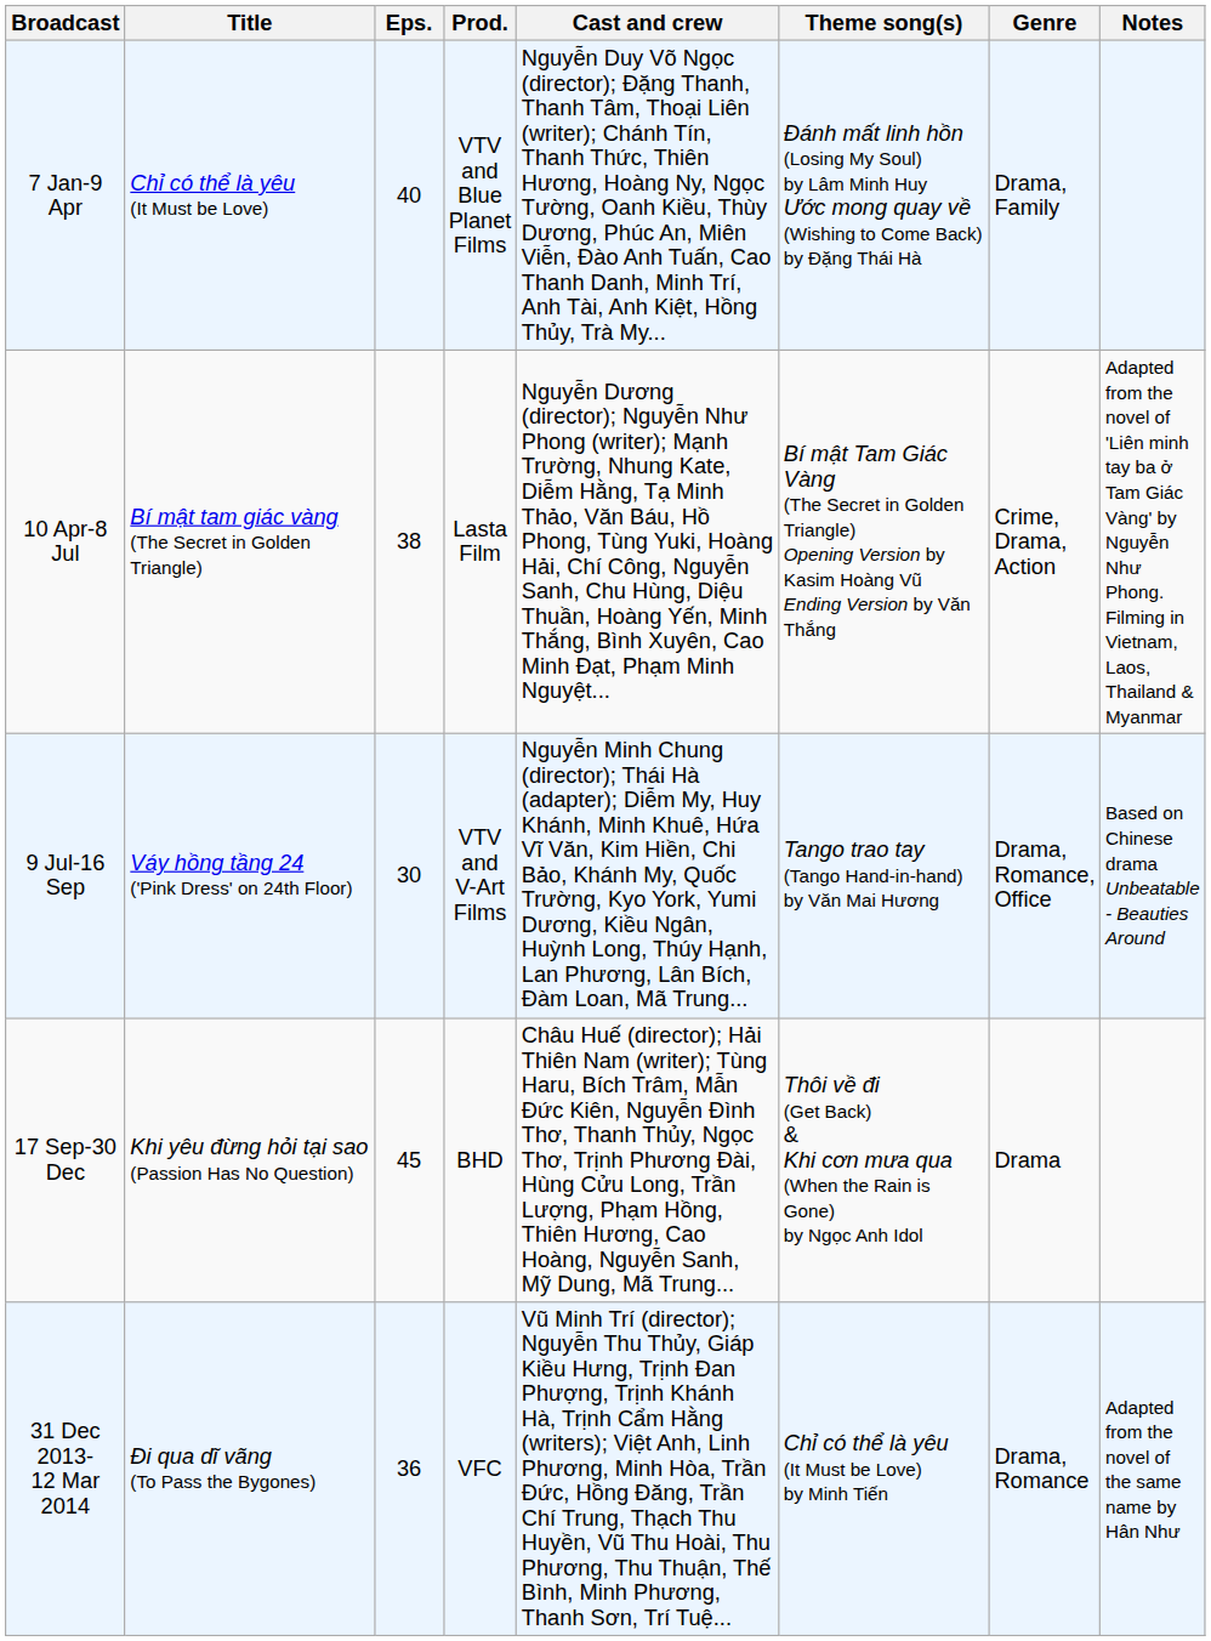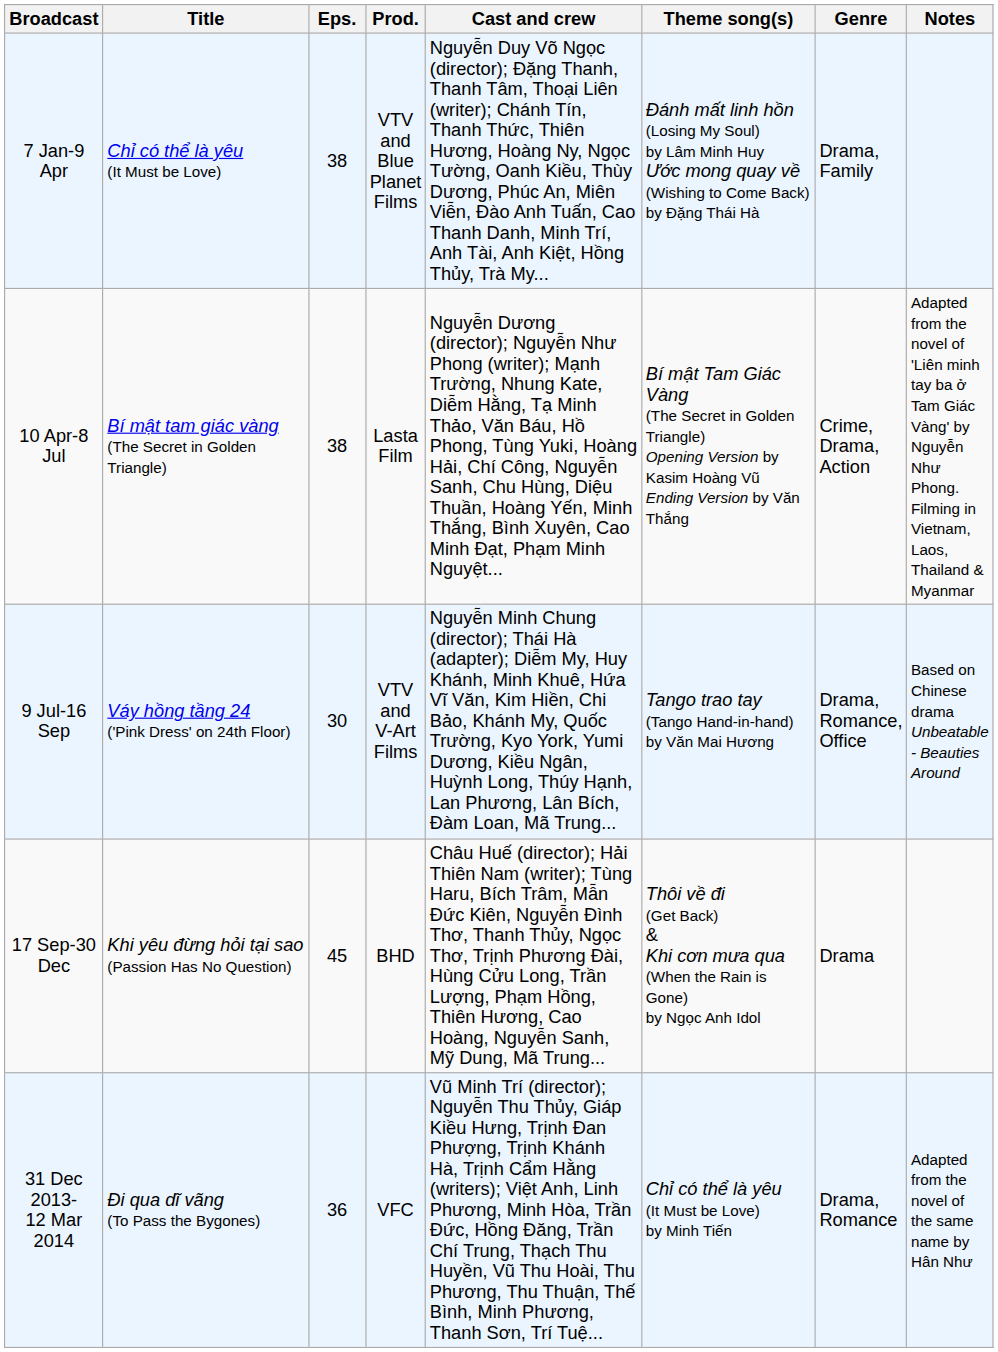 <table class="wikitable sortable">
 <tr>
 <th style="width:10%;">Broadcast</th>
 <th style="width:24%;">Title</th>
 <th style="width:6%;">Eps.</th>
 <th style="width:5%;">Prod.</th>
 <th style="width:25%;">Cast and crew</th>
 <th style="width:20%;">Theme song(s)</th>
 <th style="width:5%;">Genre</th>
 <th style="width:5%;">Notes</th>
 </tr>
 <tr ---- bgcolor="#ebf5ff">
 <td style="text-align:center;">7 Jan-9 Apr<br></td>
 <td><em><a href='#'>Chỉ có thể là yêu</a></em> <br><small>(It Must be Love)</small></td>
-<td style="text-align:center;">40</td>
+<td style="text-align:center;">38</td>
 <td style="text-align:center;">VTV<br>and<br>Blue Planet Films</td>
 <td>Nguyễn Duy Võ Ngọc (director); Đặng Thanh, Thanh Tâm, Thoại Liên (writer); Chánh Tín, Thanh Thức, Thiên Hương, Hoàng Ny, Ngọc Tường, Oanh Kiều, Thùy Dương, Phúc An, Miên Viễn, Đào Anh Tuấn, Cao Thanh Danh, Minh Trí, Anh Tài, Anh Kiệt, Hồng Thủy, Trà My...</td>
 <td><em>Đánh mất linh hồn</em> <br><small>(Losing My Soul)<br>by Lâm Minh Huy</small><br><em>Ước mong quay về</em><br><small>(Wishing to Come Back)</small><br><small>by Đặng Thái Hà</small></td>
 <td>Drama, Family</td>
 <td></td>
 </tr>
 <tr>
 <td style="text-align:center;">10 Apr-8 Jul <br></td>
 <td><em><a href='#'>Bí mật tam giác vàng</a></em> <br><small>(The Secret in Golden Triangle)</small></td>
 <td style="text-align:center;">38</td>
 <td style="text-align:center;">Lasta Film</td>
 <td>Nguyễn Dương (director); Nguyễn Như Phong (writer); Mạnh Trường, Nhung Kate, Diễm Hằng, Tạ Minh Thảo, Văn Báu, Hồ Phong, Tùng Yuki, Hoàng Hải, Chí Công, Nguyễn Sanh, Chu Hùng, Diệu Thuần, Hoàng Yến, Minh Thắng, Bình Xuyên, Cao Minh Đạt, Phạm Minh Nguyệt...</td>
 <td><em>Bí mật Tam Giác Vàng</em> <br><small>(The Secret in Golden Triangle)</small><br><small><em>Opening Version</em> by Kasim Hoàng Vũ<br><em>Ending Version</em> by Văn Thắng</small></td>
 <td>Crime, Drama, Action</td>
 <td><small>Adapted from the novel of 'Liên minh tay ba ở Tam Giác Vàng' by Nguyễn Như Phong.<br>Filming in Vietnam, Laos, Thailand & Myanmar</small></td>
 </tr>
 <tr ---- bgcolor="#ebf5ff">
 <td style="text-align:center;">9 Jul-16 Sep<br></td>
 <td><em><a href='#'>Váy hồng tầng 24</a></em> <br><small>('Pink Dress' on 24th Floor)</small></td>
 <td style="text-align:center;">30</td>
 <td style="text-align:center;">VTV<br>and<br>V-Art Films</td>
 <td>Nguyễn Minh Chung (director); Thái Hà (adapter); Diễm My, Huy Khánh, Minh Khuê, Hứa Vĩ Văn, Kim Hiền, Chi Bảo, Khánh My, Quốc Trường, Kyo York, Yumi Dương, Kiều Ngân, Huỳnh Long, Thúy Hạnh, Lan Phương, Lân Bích, Đàm Loan, Mã Trung...</td>
 <td><em>Tango trao tay</em> <br><small>(Tango Hand-in-hand)<br>by Văn Mai Hương</small></td>
 <td>Drama, Romance, Office</td>
 <td><small>Based on Chinese drama <em>Unbeatable - Beauties Around</em></small></td>
 </tr>
 <tr>
 <td style="text-align:center;">17 Sep-30 Dec <br></td>
 <td><em>Khi yêu đừng hỏi tại sao</em> <br><small>(Passion Has No Question)</small></td>
 <td style="text-align:center;">45</td>
 <td style="text-align:center;">BHD</td>
 <td>Châu Huế (director); Hải Thiên Nam (writer); Tùng Haru, Bích Trâm, Mẫn Đức Kiên, Nguyễn Đình Thơ, Thanh Thủy, Ngọc Thơ, Trịnh Phương Đài, Hùng Cửu Long, Trần Lượng, Phạm Hồng, Thiên Hương, Cao Hoàng, Nguyễn Sanh, Mỹ Dung, Mã Trung...</td>
 <td><em>Thôi về đi</em> <br><small>(Get Back)</small><br>&<br><em>Khi cơn mưa qua</em><br><small>(When the Rain is Gone)<br>by Ngọc Anh Idol</small></td>
 <td>Drama</td>
 <td></td>
 </tr>
 <tr ---- bgcolor="#ebf5ff">
 <td style="text-align:center;">31 Dec 2013-<br>12 Mar 2014<br></td>
 <td><em>Đi qua dĩ vãng</em> <br><small>(To Pass the Bygones)</small></td>
 <td style="text-align:center;">36</td>
 <td style="text-align:center;">VFC</td>
 <td>Vũ Minh Trí (director); Nguyễn Thu Thủy, Giáp Kiều Hưng, Trịnh Đan Phượng, Trịnh Khánh Hà, Trịnh Cẩm Hằng (writers); Việt Anh, Linh Phương, Minh Hòa, Trần Đức, Hồng Đăng, Trần Chí Trung, Thạch Thu Huyền, Vũ Thu Hoài, Thu Phương, Thu Thuận, Thế Bình, Minh Phương, Thanh Sơn, Trí Tuệ...</td>
 <td><em>Chỉ có thể là yêu</em> <br><small>(It Must be Love)<br>by Minh Tiến</small></td>
 <td>Drama, Romance</td>
 <td><small>Adapted from the novel of the same name by Hân Như</small></td>
 </tr>
 </table>
